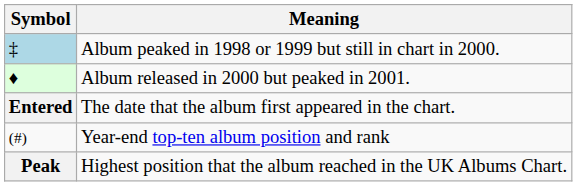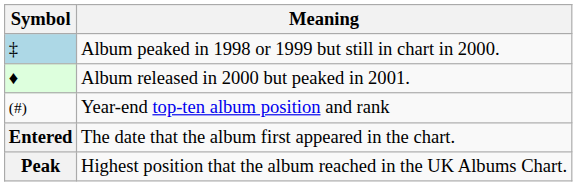 <table Class="wikitable">
 <tr>
 <th>Symbol</th>
 <th>Meaning</th>
 </tr>
 <tr>
 <td bgcolor=lightblue>‡</td>
 <td>Album peaked in 1998 or 1999 but still in chart in 2000.</td>
 </tr>
 <tr>
 <td bgcolor=#DDFFDD>♦</td>
 <td>Album released in 2000 but peaked in 2001.</td>
 </tr>
 <tr>
+<td><small>(#)</small></td>
+<td>Year-end <a href='#'>top-ten album position</a> and rank</td>
+</tr>
+<tr>
 <th>Entered</th>
 <td>The date that the album first appeared in the chart.</td>
-</tr>
-<tr>
-<td><small>(#)</small></td>
-<td>Year-end <a href='#'>top-ten album position</a> and rank</td>
 </tr>
 <tr>
 <th>Peak</th>
 <td>Highest position that the album reached in the UK Albums Chart.</td>
 </tr>
 </table>
